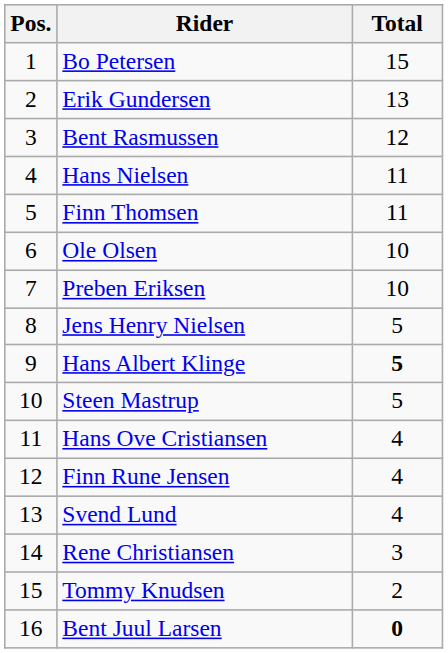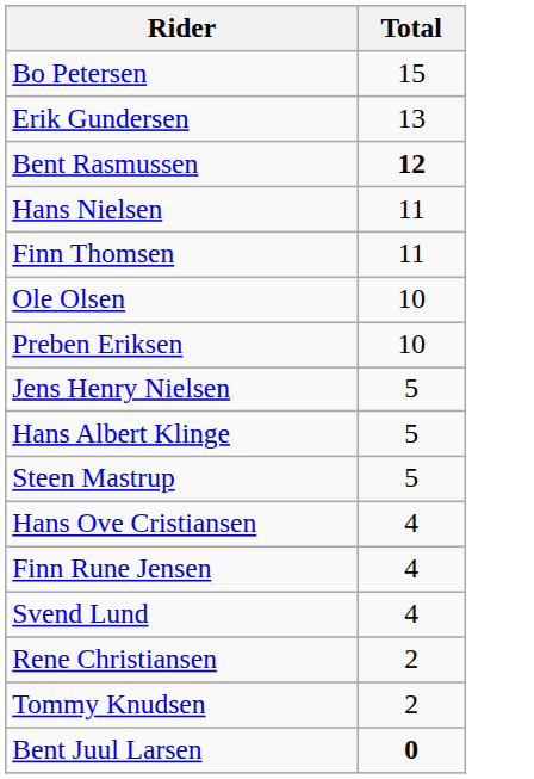 <table class=wikitable style="font-size:93%;">
 <tr>
-<th width=25px>Pos.</th>
 <th width=180px>Rider</th>
 <th width=50px>Total</th>
 </tr>
 <tr align=center>
-<td>1</td>
 <td align=left><a href='#'>Bo Petersen</a></td>
 <td>15</td>
 </tr>
 <tr align=center>
-<td>2</td>
 <td align=left><a href='#'>Erik Gundersen</a></td>
 <td>13</td>
 </tr>
 <tr align=center>
-<td>3</td>
 <td align=left><a href='#'>Bent Rasmussen</a></td>
-<td>12</td>
+<td><strong>12</strong></td>
 </tr>
 <tr align=center>
-<td>4</td>
 <td align=left><a href='#'>Hans Nielsen</a></td>
 <td>11</td>
 </tr>
 <tr align=center>
-<td>5</td>
 <td align=left><a href='#'>Finn Thomsen</a></td>
 <td>11</td>
 </tr>
 <tr align=center>
-<td>6</td>
 <td align=left><a href='#'>Ole Olsen</a></td>
 <td>10</td>
 </tr>
 <tr align=center>
-<td>7</td>
 <td align=left><a href='#'>Preben Eriksen</a></td>
 <td>10</td>
 </tr>
 <tr align=center>
-<td>8</td>
 <td align=left><a href='#'>Jens Henry Nielsen</a></td>
 <td>5</td>
 </tr>
 <tr align=center>
-<td>9</td>
 <td align=left><a href='#'>Hans Albert Klinge</a></td>
-<td><strong>5</strong></td>
+<td>5</td>
 </tr>
 <tr align=center>
-<td>10</td>
 <td align=left><a href='#'>Steen Mastrup</a></td>
 <td>5</td>
 </tr>
 <tr align=center>
-<td>11</td>
 <td align=left><a href='#'>Hans Ove Cristiansen</a></td>
 <td>4</td>
 </tr>
 <tr align=center>
-<td>12</td>
 <td align=left><a href='#'>Finn Rune Jensen</a></td>
 <td>4</td>
 </tr>
 <tr align=center>
-<td>13</td>
 <td align=left><a href='#'>Svend Lund</a></td>
 <td>4</td>
 </tr>
 <tr align=center>
-<td>14</td>
 <td align=left><a href='#'>Rene Christiansen</a></td>
-<td>3</td>
+<td>2</td>
 </tr>
 <tr align=center>
-<td>15</td>
 <td align=left><a href='#'>Tommy Knudsen</a></td>
 <td>2</td>
 </tr>
 <tr align=center>
-<td>16</td>
 <td align=left><a href='#'>Bent Juul Larsen</a></td>
 <td><strong>0</strong></td>
 </tr>
 </table>
